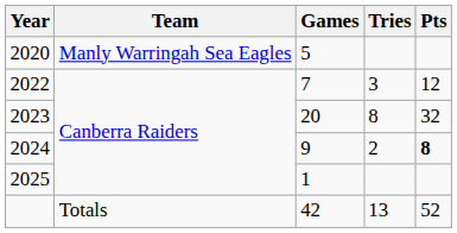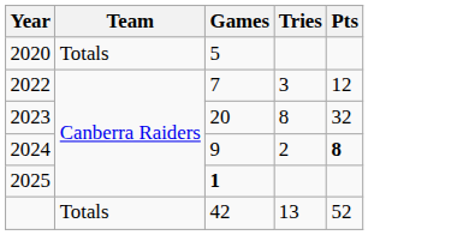 <table class="wikitable">
 <tr>
 <th>Year</th>
 <th>Team</th>
 <th>Games</th>
 <th>Tries</th>
 <th>Pts</th>
 </tr>
 <tr>
 <td>2020</td>
-<td> <a href='#'>Manly Warringah Sea Eagles</a></td>
+<td>Totals</td>
 <td>5</td>
 <td></td>
 <td></td>
 </tr>
 <tr>
 <td>2022</td>
 <td rowspan="4"> <a href='#'>Canberra Raiders</a></td>
 <td>7</td>
 <td>3</td>
 <td>12</td>
 </tr>
 <tr>
 <td>2023</td>
 <td>20</td>
 <td>8</td>
 <td>32</td>
 </tr>
 <tr>
 <td>2024</td>
 <td>9</td>
 <td>2</td>
 <td><strong>8</strong></td>
 </tr>
 <tr>
 <td>2025</td>
-<td>1</td>
+<td><strong>1</strong></td>
 <td></td>
 <td></td>
 </tr>
 <tr>
 <td></td>
 <td>Totals</td>
 <td>42</td>
 <td>13</td>
 <td>52</td>
 </tr>
 </table>
